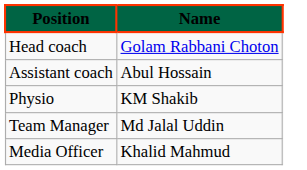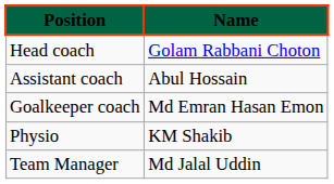 <table class="wikitable">
 <tr>
 <th style="background-color:#006444;border: 2px solid #ff3300;"><span>Position</span></th>
 <th style="background-color:#006444;border: 2px solid #ff3300;"><span>Name</span></th>
 </tr>
 <tr>
 <td>Head coach</td>
 <td> <a href='#'>Golam Rabbani Choton</a></td>
 </tr>
 <tr>
 <td>Assistant coach</td>
 <td> Abul Hossain</td>
 </tr>
 <tr>
+<td>Goalkeeper coach</td>
+<td> Md Emran Hasan Emon</td>
+</tr>
+<tr>
 <td>Physio</td>
 <td> KM Shakib</td>
 </tr>
 <tr>
 <td>Team Manager</td>
 <td> Md Jalal Uddin</td>
 </tr>
-<tr>
-<td>Media Officer</td>
-<td> Khalid Mahmud</td>
-</tr>
 </table>
